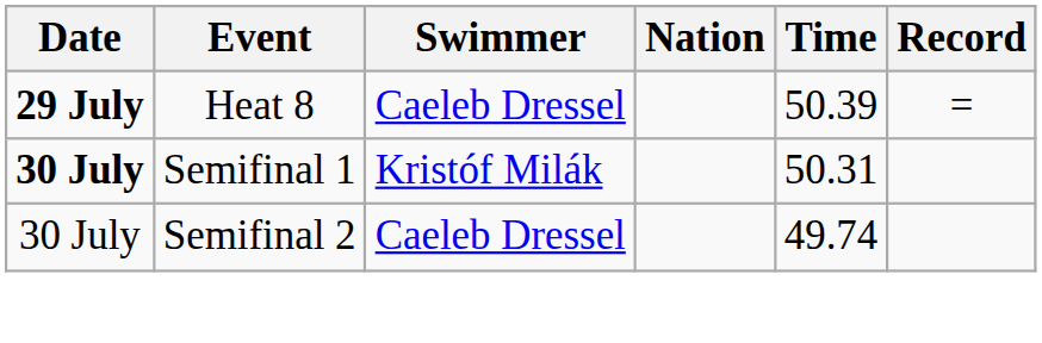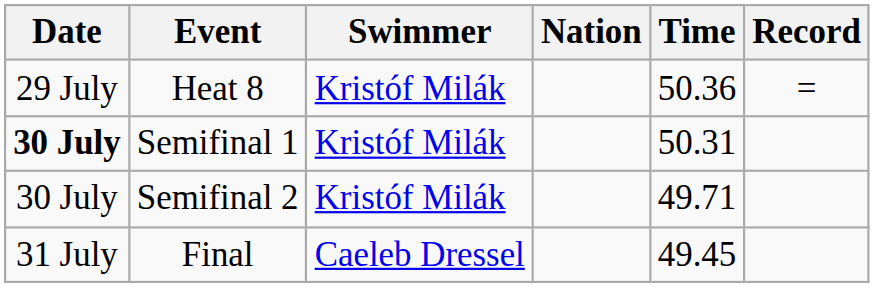 <table class="wikitable sortable" style="text-align:center" style=text-align:center>
 <tr>
 <th>Date</th>
 <th>Event</th>
 <th>Swimmer</th>
 <th>Nation</th>
 <th>Time</th>
 <th>Record</th>
 </tr>
 <tr>
-<td><strong>29 July</strong></td>
+<td>29 July</td>
 <td>Heat 8</td>
-<td align=left><a href='#'>Caeleb Dressel</a></td>
+<td align=left><a href='#'>Kristóf Milák</a></td>
 <td align=left></td>
-<td>50.39</td>
+<td>50.36</td>
 <td>=</td>
 </tr>
 <tr>
 <td><strong>30 July</strong></td>
 <td>Semifinal 1</td>
 <td align=left><a href='#'>Kristóf Milák</a></td>
 <td align=left></td>
 <td>50.31</td>
 <td></td>
 </tr>
 <tr>
 <td>30 July</td>
 <td>Semifinal 2</td>
+<td align=left><a href='#'>Kristóf Milák</a></td>
+<td align=left></td>
+<td>49.71</td>
+<td></td>
+</tr>
+<tr>
+<td>31 July</td>
+<td>Final</td>
 <td align=left><a href='#'>Caeleb Dressel</a></td>
 <td align=left></td>
-<td>49.74</td>
+<td>49.45</td>
 <td></td>
 </tr>
 </table>
